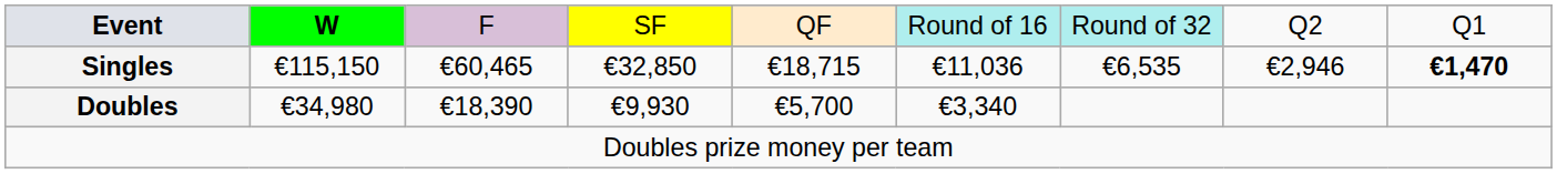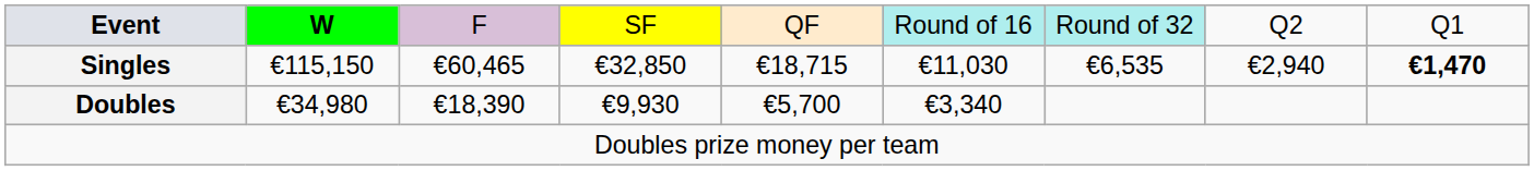 <table class=wikitable style=font-size:90%;text-align:center>
 <tr>
 <td style="width:130px; background:#dfe2e9;"><strong>Event</strong></td>
 <td style="width:80px; background:lime;"><strong>W</strong></td>
 <td style="width:85px; background:thistle;">F</td>
 <td style="width:85px; background:#ff0;">SF</td>
 <td style="width:85px; background:#ffebcd;">QF</td>
 <td style="width:85px; background:#afeeee;">Round of 16</td>
 <td style="width:85px; background:#afeeee;">Round of 32</td>
 <td width=85>Q2</td>
 <td width=85>Q1</td>
 </tr>
 <tr>
 <td style="background:#f3f3f3;"><strong>Singles</strong></td>
 <td>€115,150</td>
 <td>€60,465</td>
 <td>€32,850</td>
 <td>€18,715</td>
-<td>€11,036</td>
+<td>€11,030</td>
 <td>€6,535</td>
-<td>€2,946</td>
+<td>€2,940</td>
 <td><strong>€1,470</strong></td>
 </tr>
 <tr>
 <td style="background:#f3f3f3;"><strong>Doubles</strong></td>
 <td>€34,980</td>
 <td>€18,390</td>
 <td>€9,930</td>
 <td>€5,700</td>
 <td>€3,340</td>
 <td></td>
 <td></td>
 <td></td>
 </tr>
 <tr>
 <td colspan=9>Doubles prize money per team</td>
 </tr>
 </table>
